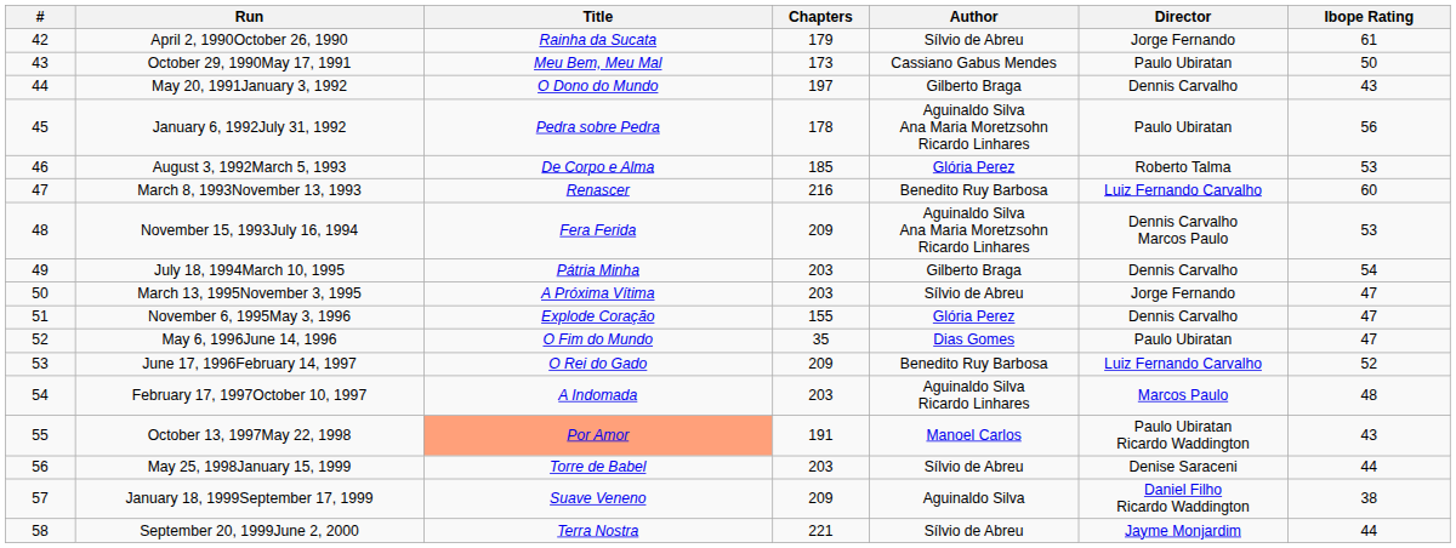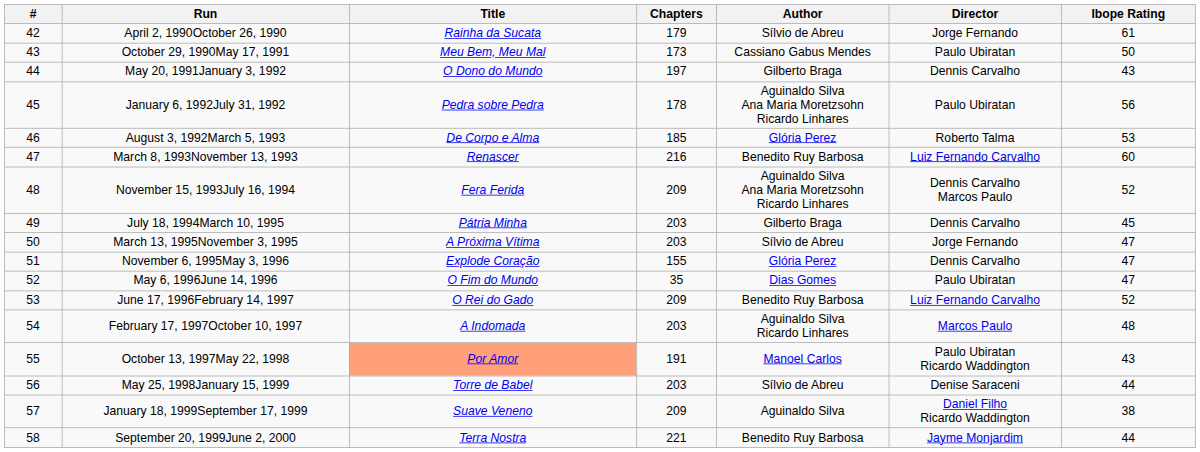 <table class="wikitable" style="text-align:center">
 <tr>
 <th style="width:3%;">#</th>
 <th style="width:15%;">Run</th>
 <th style="width:15%;">Title</th>
 <th style="width:3%;">Chapters</th>
 <th style="width:9%;">Author</th>
 <th style="width:9%;">Director</th>
 <th style="width:7%;">Ibope Rating</th>
 </tr>
 <tr>
 <td>42</td>
 <td>April 2, 1990October 26, 1990</td>
 <td><em><a href='#'>Rainha da Sucata</a></em></td>
 <td>179</td>
 <td>Sílvio de Abreu</td>
 <td>Jorge Fernando</td>
 <td style="text-align:center;">61</td>
 </tr>
 <tr>
 <td>43</td>
 <td>October 29, 1990May 17, 1991</td>
 <td><em><a href='#'>Meu Bem, Meu Mal</a></em></td>
 <td>173</td>
 <td>Cassiano Gabus Mendes</td>
 <td>Paulo Ubiratan</td>
 <td style="text-align:center;">50</td>
 </tr>
 <tr>
 <td>44</td>
 <td>May 20, 1991January 3, 1992</td>
 <td><em><a href='#'>O Dono do Mundo</a></em></td>
 <td>197</td>
 <td>Gilberto Braga</td>
 <td>Dennis Carvalho</td>
 <td style="text-align:center;">43</td>
 </tr>
 <tr>
 <td>45</td>
 <td>January 6, 1992July 31, 1992</td>
 <td><em><a href='#'>Pedra sobre Pedra</a></em></td>
 <td>178</td>
 <td>Aguinaldo Silva <br>Ana Maria Moretzsohn <br>Ricardo Linhares</td>
 <td>Paulo Ubiratan</td>
 <td style="text-align:center;">56</td>
 </tr>
 <tr>
 <td>46</td>
 <td>August 3, 1992March 5, 1993</td>
 <td><em><a href='#'>De Corpo e Alma</a></em></td>
 <td>185</td>
 <td><a href='#'>Glória Perez</a></td>
 <td>Roberto Talma</td>
 <td style="text-align:center;">53</td>
 </tr>
 <tr>
 <td>47</td>
 <td>March 8, 1993November 13, 1993</td>
 <td><em><a href='#'>Renascer</a></em></td>
 <td>216</td>
 <td>Benedito Ruy Barbosa</td>
 <td><a href='#'>Luiz Fernando Carvalho</a></td>
 <td style="text-align:center;">60</td>
 </tr>
 <tr>
 <td>48</td>
 <td>November 15, 1993July 16, 1994</td>
 <td><em><a href='#'>Fera Ferida</a></em></td>
 <td>209</td>
 <td>Aguinaldo Silva <br>Ana Maria Moretzsohn <br>Ricardo Linhares</td>
 <td>Dennis Carvalho <br>Marcos Paulo</td>
-<td style="text-align:center;">53</td>
+<td style="text-align:center;">52</td>
 </tr>
 <tr>
 <td>49</td>
 <td>July 18, 1994March 10, 1995</td>
 <td><em><a href='#'>Pátria Minha</a></em></td>
 <td>203</td>
 <td>Gilberto Braga</td>
 <td>Dennis Carvalho</td>
-<td style="text-align:center;">54</td>
+<td style="text-align:center;">45</td>
 </tr>
 <tr>
 <td>50</td>
 <td>March 13, 1995November 3, 1995</td>
 <td><em><a href='#'>A Próxima Vítima</a></em></td>
 <td>203</td>
 <td>Sílvio de Abreu</td>
 <td>Jorge Fernando</td>
 <td style="text-align:center;">47</td>
 </tr>
 <tr>
 <td>51</td>
 <td>November 6, 1995May 3, 1996</td>
 <td><em><a href='#'>Explode Coração</a></em></td>
 <td>155</td>
 <td><a href='#'>Glória Perez</a></td>
 <td>Dennis Carvalho</td>
 <td style="text-align:center;">47</td>
 </tr>
 <tr>
 <td>52</td>
 <td>May 6, 1996June 14, 1996</td>
 <td><em><a href='#'>O Fim do Mundo</a></em></td>
 <td>35</td>
 <td><a href='#'>Dias Gomes</a></td>
 <td>Paulo Ubiratan</td>
 <td style="text-align:center;">47</td>
 </tr>
 <tr>
 <td>53</td>
 <td>June 17, 1996February 14, 1997</td>
 <td><em><a href='#'>O Rei do Gado</a></em></td>
 <td>209</td>
 <td>Benedito Ruy Barbosa</td>
 <td><a href='#'>Luiz Fernando Carvalho</a></td>
 <td style="text-align:center;">52</td>
 </tr>
 <tr>
 <td>54</td>
 <td>February 17, 1997October 10, 1997</td>
 <td><em><a href='#'>A Indomada</a></em></td>
 <td>203</td>
 <td>Aguinaldo Silva <br>Ricardo Linhares</td>
 <td><a href='#'>Marcos Paulo</a></td>
 <td style="text-align:center;">48</td>
 </tr>
 <tr>
 <td>55</td>
 <td>October 13, 1997May 22, 1998</td>
 <td style="background: lightsalmon;"><em><a href='#'>Por Amor</a></em></td>
 <td>191</td>
 <td><a href='#'>Manoel Carlos</a></td>
 <td>Paulo Ubiratan<br>Ricardo Waddington</td>
 <td style="text-align:center;">43</td>
 </tr>
 <tr>
 <td>56</td>
 <td>May 25, 1998January 15, 1999</td>
 <td><em><a href='#'>Torre de Babel</a></em></td>
 <td>203</td>
 <td>Sílvio de Abreu</td>
 <td>Denise Saraceni</td>
 <td style="text-align:center;">44</td>
 </tr>
 <tr>
 <td>57</td>
 <td>January 18, 1999September 17, 1999</td>
 <td><em><a href='#'>Suave Veneno</a></em></td>
 <td>209</td>
 <td>Aguinaldo Silva</td>
 <td><a href='#'>Daniel Filho</a><br>Ricardo Waddington</td>
 <td style="text-align:center;">38</td>
 </tr>
 <tr>
 <td>58</td>
 <td>September 20, 1999June 2, 2000</td>
 <td><em><a href='#'>Terra Nostra</a></em></td>
 <td>221</td>
-<td>Sílvio de Abreu</td>
+<td>Benedito Ruy Barbosa</td>
 <td><a href='#'>Jayme Monjardim</a></td>
 <td style="text-align:center;">44</td>
 </tr>
 </table>
